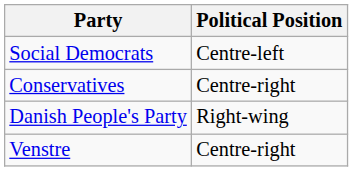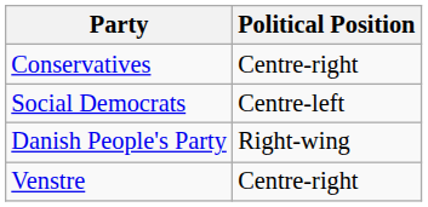 <table class="wikitable mw-collapsible mw-collapsed">
 <tr>
 <th>Party</th>
 <th>Political Position</th>
 </tr>
 <tr>
+<td><a href='#'>Conservatives</a></td>
+<td>Centre-right</td>
+</tr>
+<tr>
 <td><a href='#'>Social Democrats</a></td>
 <td>Centre-left</td>
-</tr>
-<tr>
-<td><a href='#'>Conservatives</a></td>
-<td>Centre-right</td>
 </tr>
 <tr>
 <td><a href='#'>Danish People's Party</a></td>
 <td>Right-wing</td>
 </tr>
 <tr>
 <td><a href='#'>Venstre</a></td>
 <td>Centre-right</td>
 </tr>
 </table>
